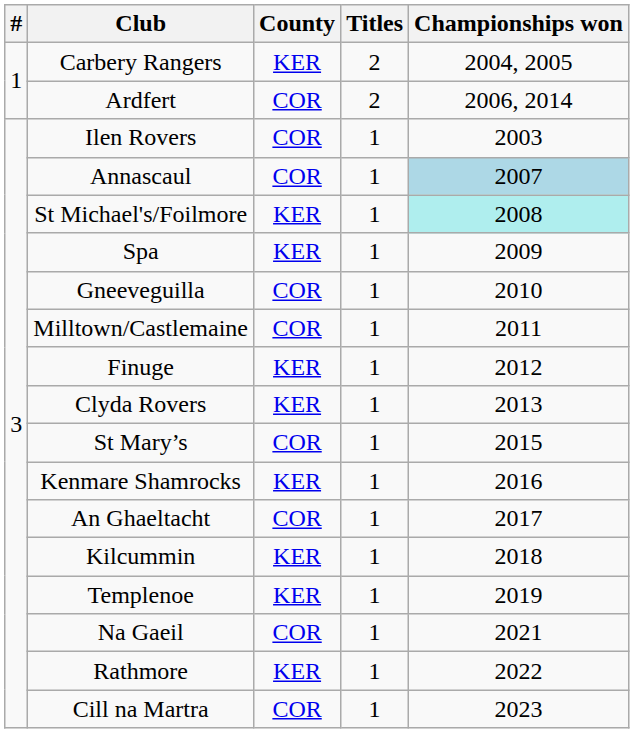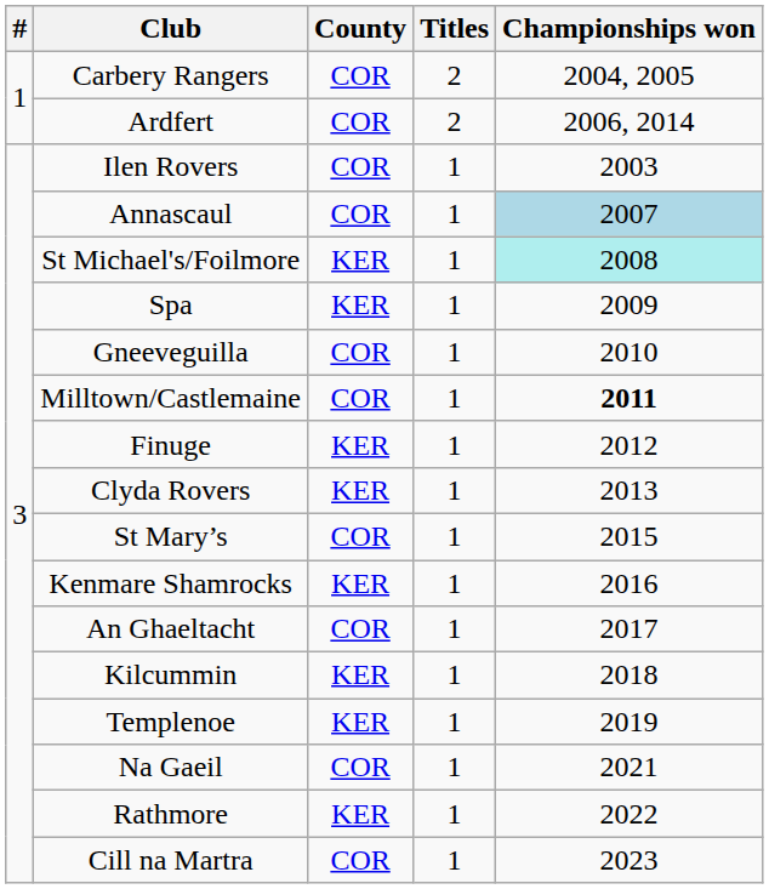 <table class="wikitable sortable" style="text-align:center;">
 <tr>
 <th>#</th>
 <th>Club</th>
 <th>County</th>
 <th>Titles</th>
 <th>Championships won</th>
 </tr>
 <tr>
 <td rowspan="2">1</td>
 <td>Carbery Rangers</td>
-<td> <a href='#'>KER</a></td>
+<td> <a href='#'>COR</a></td>
 <td>2</td>
 <td>2004, 2005</td>
 </tr>
 <tr>
 <td>Ardfert</td>
 <td> <a href='#'>COR</a></td>
 <td>2</td>
 <td>2006, 2014</td>
 </tr>
 <tr>
 <td rowspan="16">3</td>
 <td>Ilen Rovers</td>
 <td> <a href='#'>COR</a></td>
 <td>1</td>
 <td>2003</td>
 </tr>
 <tr>
 <td>Annascaul</td>
 <td> <a href='#'>COR</a></td>
 <td>1</td>
 <td style="background: lightblue;">2007</td>
 </tr>
 <tr>
 <td>St Michael's/Foilmore</td>
 <td> <a href='#'>KER</a></td>
 <td>1</td>
 <td style="background: paleturquoise;">2008</td>
 </tr>
 <tr>
 <td>Spa</td>
 <td> <a href='#'>KER</a></td>
 <td>1</td>
 <td>2009</td>
 </tr>
 <tr>
 <td>Gneeveguilla</td>
 <td> <a href='#'>COR</a></td>
 <td>1</td>
 <td>2010</td>
 </tr>
 <tr>
 <td>Milltown/Castlemaine</td>
 <td> <a href='#'>COR</a></td>
 <td>1</td>
-<td>2011</td>
+<td><strong>2011</strong></td>
 </tr>
 <tr>
 <td>Finuge</td>
 <td> <a href='#'>KER</a></td>
 <td>1</td>
 <td>2012</td>
 </tr>
 <tr>
 <td>Clyda Rovers</td>
 <td> <a href='#'>KER</a></td>
 <td>1</td>
 <td>2013</td>
 </tr>
 <tr>
 <td>St Mary’s</td>
 <td> <a href='#'>COR</a></td>
 <td>1</td>
 <td>2015</td>
 </tr>
 <tr>
 <td>Kenmare Shamrocks</td>
 <td> <a href='#'>KER</a></td>
 <td>1</td>
 <td>2016</td>
 </tr>
 <tr>
 <td>An Ghaeltacht</td>
 <td> <a href='#'>COR</a></td>
 <td>1</td>
 <td>2017</td>
 </tr>
 <tr>
 <td>Kilcummin</td>
 <td> <a href='#'>KER</a></td>
 <td>1</td>
 <td>2018</td>
 </tr>
 <tr>
 <td>Templenoe</td>
 <td> <a href='#'>KER</a></td>
 <td>1</td>
 <td>2019</td>
 </tr>
 <tr>
 <td>Na Gaeil</td>
 <td> <a href='#'>COR</a></td>
 <td>1</td>
 <td>2021</td>
 </tr>
 <tr>
 <td>Rathmore</td>
 <td> <a href='#'>KER</a></td>
 <td>1</td>
 <td>2022</td>
 </tr>
 <tr>
 <td>Cill na Martra</td>
 <td> <a href='#'>COR</a></td>
 <td>1</td>
 <td>2023</td>
 </tr>
 </table>
